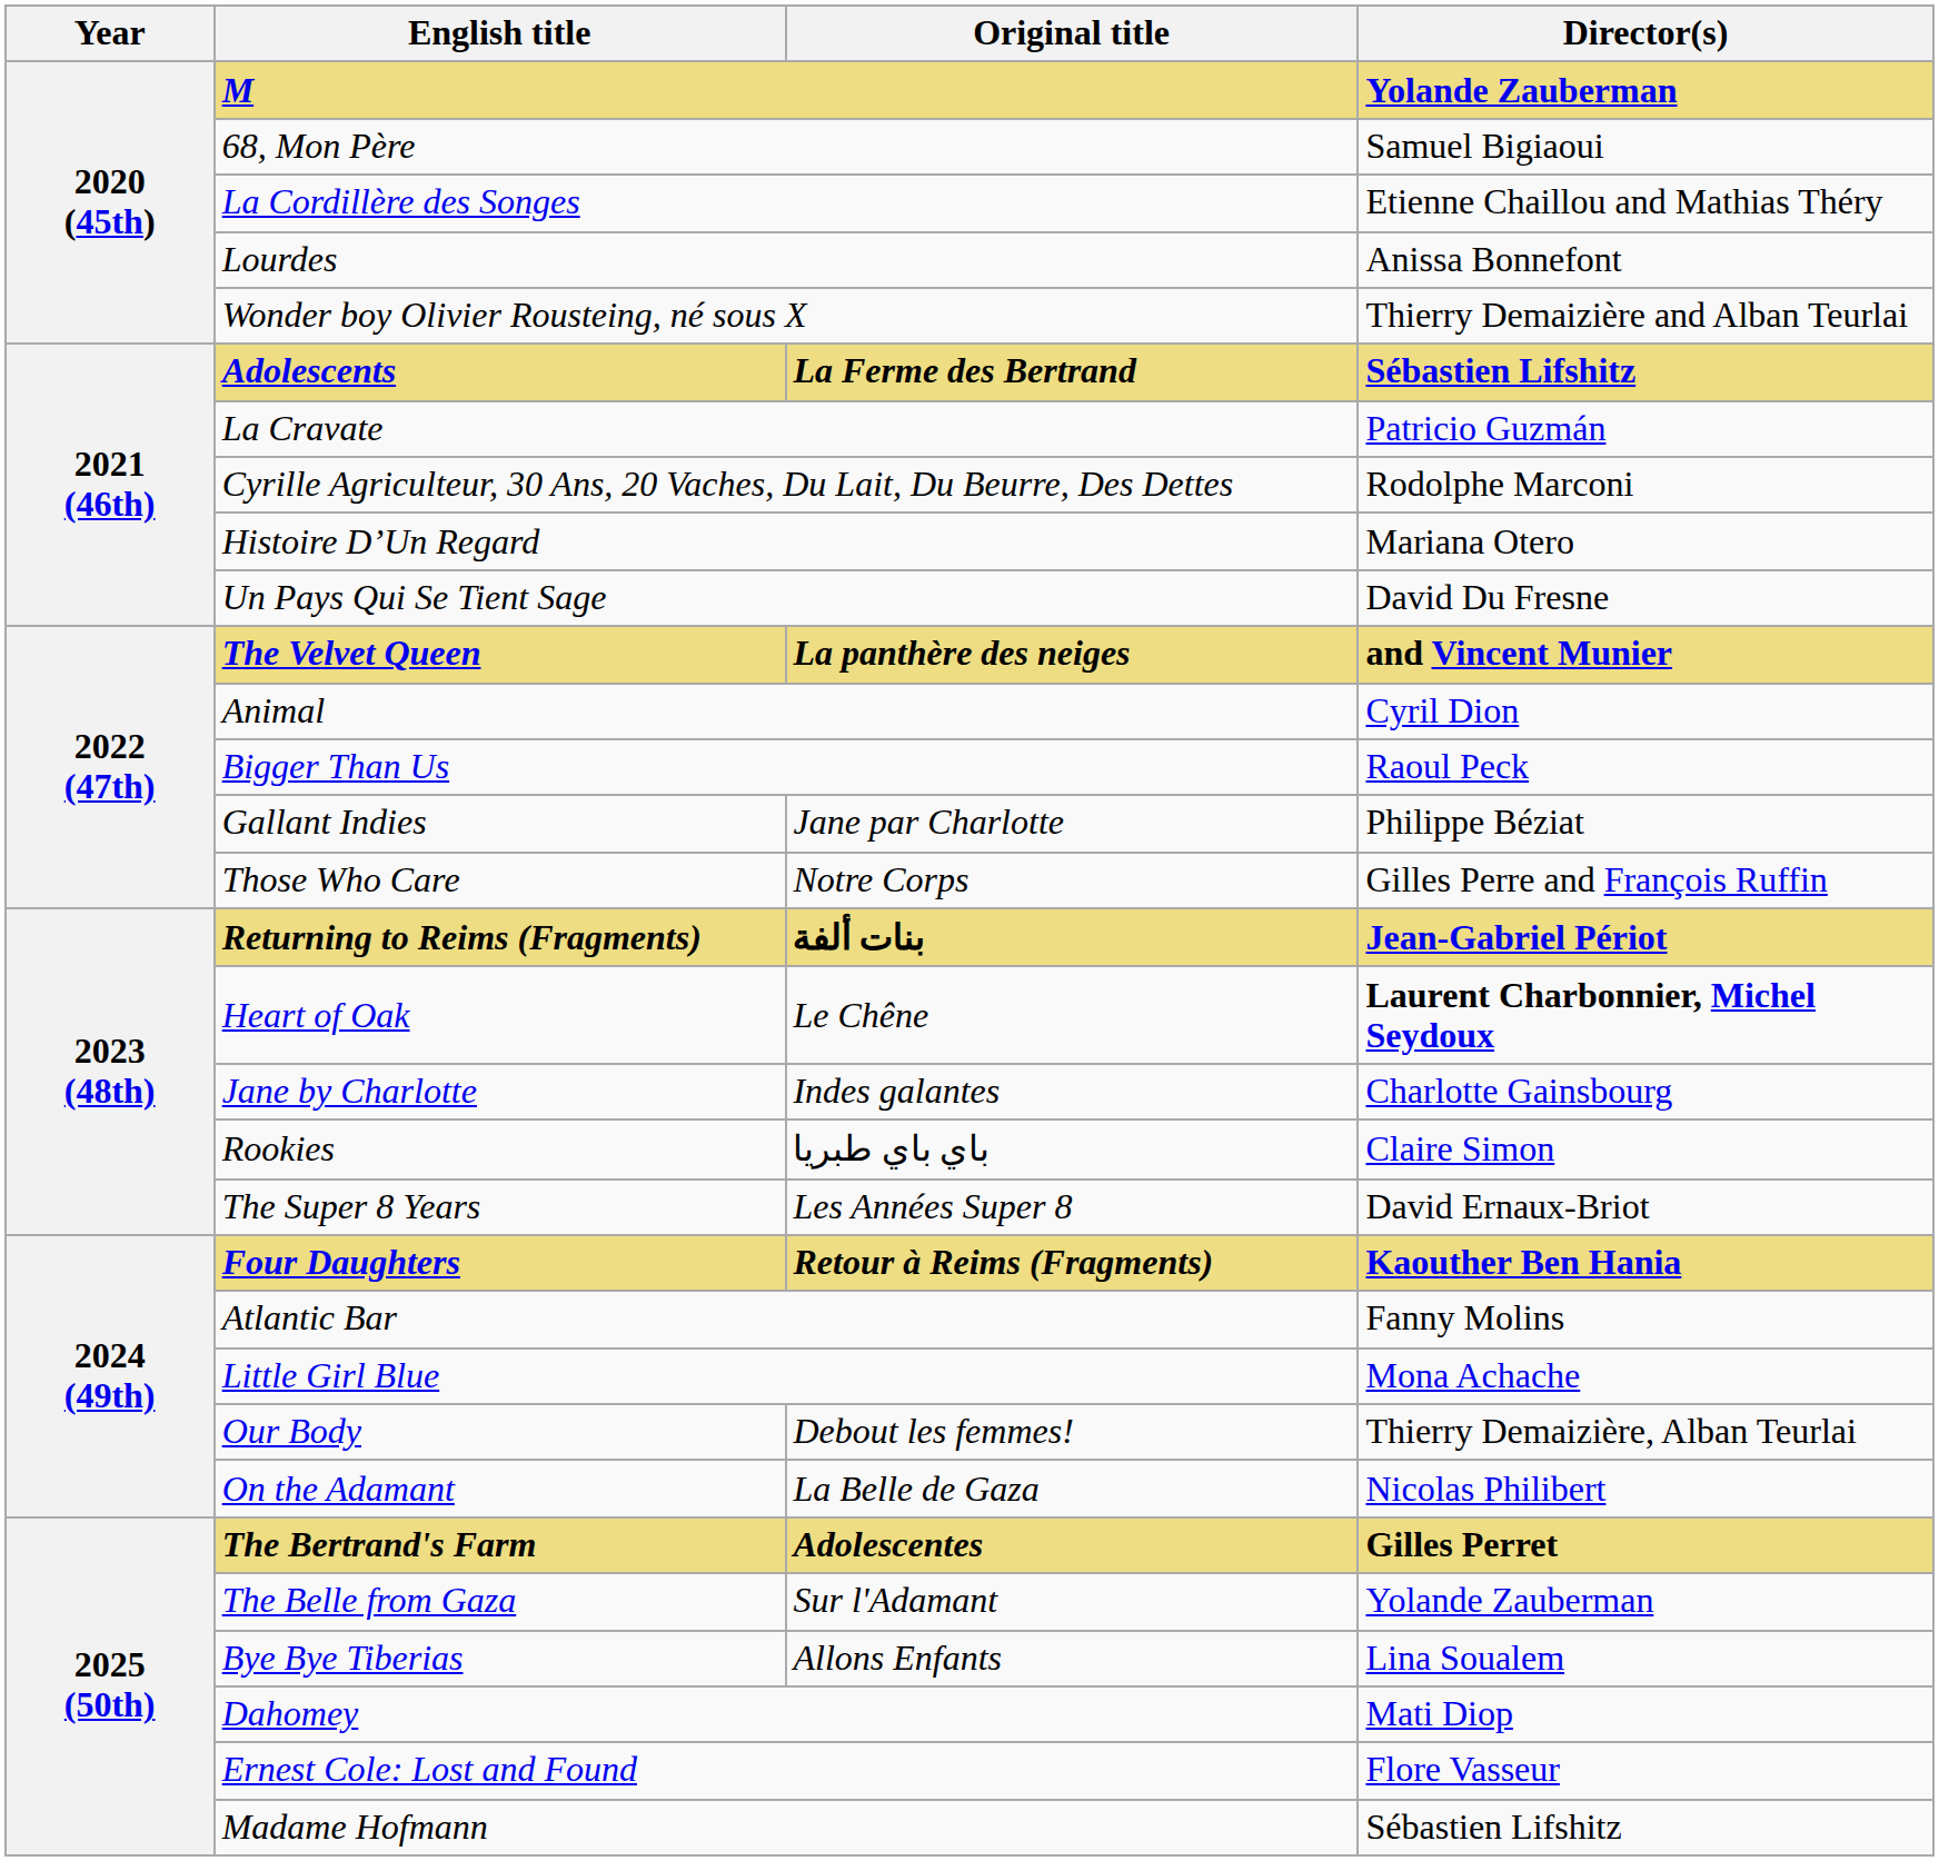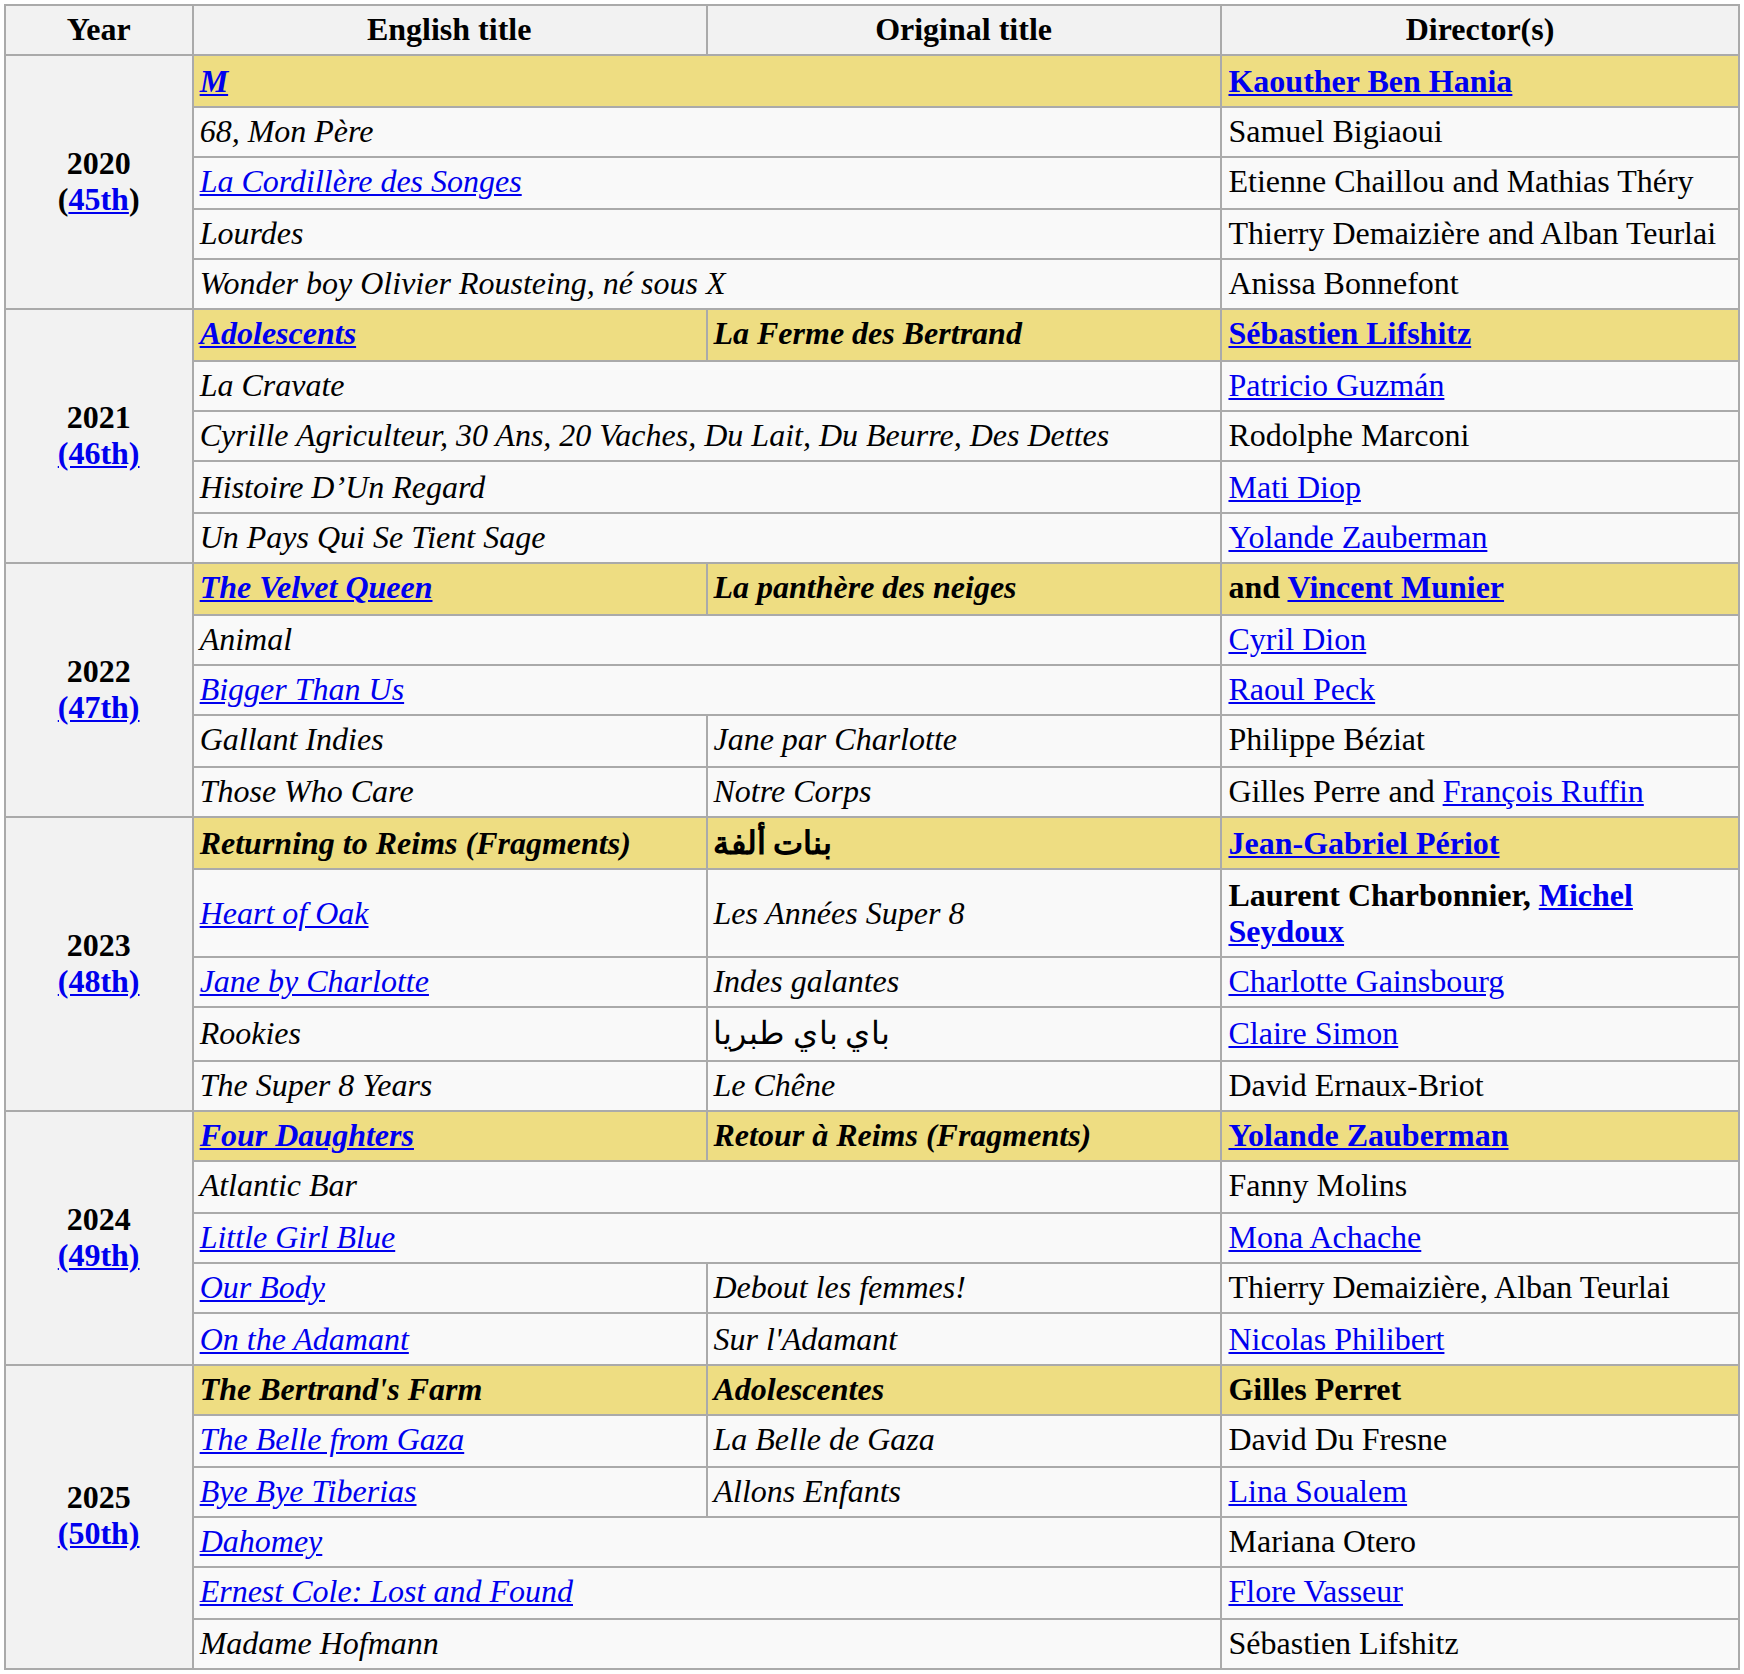 <table class="wikitable">
 <tr>
 <th width="100">Year</th>
 <th width="300">English title</th>
 <th width="300">Original title</th>
 <th width="300">Director(s)</th>
 </tr>
 <tr>
 <th rowspan="5" style="text-align:center;">2020<br>(<a href='#'>45th</a>)</th>
 <td colspan="2" style="background:#eedd82;"><a href='#'><strong><em>M</em></strong></a></td>
-<td style="background:#eedd82;"><a href='#'><strong>Yolande Zauberman</strong></a></td>
+<td style="background:#eedd82;"><strong><a href='#'>Kaouther Ben Hania</a></strong></td>
 </tr>
 <tr>
 <td colspan="2"><em>68, Mon Père</em></td>
 <td>Samuel Bigiaoui</td>
 </tr>
 <tr>
 <td colspan="2"><em><a href='#'>La Cordillère des Songes</a></em></td>
 <td>Etienne Chaillou and Mathias Théry</td>
 </tr>
 <tr>
 <td colspan="2"><em>Lourdes</em></td>
-<td>Anissa Bonnefont</td>
+<td>Thierry Demaizière and Alban Teurlai</td>
 </tr>
 <tr>
 <td colspan="2"><em>Wonder boy Olivier Rousteing, né sous X</em></td>
-<td>Thierry Demaizière and Alban Teurlai</td>
+<td>Anissa Bonnefont</td>
 </tr>
 <tr>
 <th rowspan="5" style="text-align:center;">2021<br><a href='#'>(46th)</a><br></th>
 <td style="background:#eedd82;"><em><a href='#'><strong>Adolescents</strong></a></em></td>
 <td style="background:#eedd82;"><strong><em>La Ferme des Bertrand</em></strong></td>
 <td style="background:#eedd82;"><a href='#'><strong>Sébastien Lifshitz</strong></a></td>
 </tr>
 <tr>
 <td colspan="2"><em>La Cravate</em></td>
 <td><a href='#'>Patricio Guzmán</a></td>
 </tr>
 <tr>
 <td colspan="2"><em>Cyrille Agriculteur, 30 Ans, 20 Vaches, Du Lait, Du Beurre, Des Dettes</em></td>
 <td>Rodolphe Marconi</td>
 </tr>
 <tr>
 <td colspan="2"><em>Histoire D’Un Regard</em></td>
-<td>Mariana Otero</td>
+<td><a href='#'>Mati Diop</a></td>
 </tr>
 <tr>
 <td colspan="2"><em>Un Pays Qui Se Tient Sage</em></td>
-<td>David Du Fresne</td>
+<td><a href='#'>Yolande Zauberman</a></td>
 </tr>
 <tr style="background:#eedd82;">
 <th rowspan="5">2022<br><a href='#'>(47th)</a></th>
 <td><em><a href='#'><strong>The Velvet Queen</strong></a></em></td>
 <td><strong><em>La panthère des neiges</em></strong></td>
 <td><strong> and <a href='#'>Vincent Munier</a></strong></td>
 </tr>
 <tr>
 <td colspan="2"><em>Animal</em></td>
 <td><a href='#'>Cyril Dion</a></td>
 </tr>
 <tr>
 <td colspan="2"><em><a href='#'>Bigger Than Us</a></em></td>
 <td><a href='#'>Raoul Peck</a></td>
 </tr>
 <tr>
 <td><em>Gallant Indies</em></td>
 <td><em>Jane par Charlotte</em></td>
 <td>Philippe Béziat</td>
 </tr>
 <tr>
 <td><em>Those Who Care</em></td>
 <td><em>Notre Corps</em></td>
 <td>Gilles Perre and <a href='#'>François Ruffin</a></td>
 </tr>
 <tr>
 <th rowspan="5">2023<br><a href='#'>(48th)</a></th>
 <td style="background:#eedd82;"><strong><em>Returning to Reims (Fragments)</em></strong></td>
 <td style="background:#eedd82;"><strong>بنات ألفة</strong></td>
 <td style="background:#eedd82;"><strong><a href='#'>Jean-Gabriel Périot</a></strong></td>
 </tr>
 <tr>
 <td><em><a href='#'>Heart of Oak</a></em></td>
-<td><em>Le Chêne</em></td>
+<td><em>Les Années Super 8</em></td>
 <td><strong>Laurent Charbonnier, <a href='#'>Michel Seydoux</a></strong></td>
 </tr>
 <tr>
 <td><em><a href='#'>Jane by Charlotte</a></em></td>
 <td><em>Indes galantes</em></td>
 <td><a href='#'>Charlotte Gainsbourg</a></td>
 </tr>
 <tr>
 <td><em>Rookies</em></td>
 <td>باي باي طبريا</td>
 <td><a href='#'>Claire Simon</a></td>
 </tr>
 <tr>
 <td><em>The Super 8 Years</em></td>
-<td><em>Les Années Super 8</em></td>
+<td><em>Le Chêne</em></td>
 <td>David Ernaux-Briot</td>
 </tr>
 <tr>
 <th rowspan="5">2024<br><a href='#'>(49th)</a></th>
 <td style="background:#eedd82;"><strong><em><a href='#'>Four Daughters</a></em></strong></td>
 <td style="background:#eedd82;"><strong><em>Retour à Reims (Fragments)</em></strong></td>
-<td style="background:#eedd82;"><strong><a href='#'>Kaouther Ben Hania</a></strong></td>
+<td style="background:#eedd82;"><a href='#'><strong>Yolande Zauberman</strong></a></td>
 </tr>
 <tr>
 <td colspan="2"><em>Atlantic Bar</em></td>
 <td>Fanny Molins</td>
 </tr>
 <tr>
 <td colspan="2"><em><a href='#'>Little Girl Blue</a></em></td>
 <td><a href='#'>Mona Achache</a></td>
 </tr>
 <tr>
 <td><em><a href='#'>Our Body</a></em></td>
 <td><em>Debout les femmes!</em></td>
 <td>Thierry Demaizière, Alban Teurlai</td>
 </tr>
 <tr>
 <td><em><a href='#'>On the Adamant</a></em></td>
-<td><em>La Belle de Gaza</em></td>
+<td><em>Sur l'Adamant</em></td>
 <td><a href='#'>Nicolas Philibert</a></td>
 </tr>
 <tr>
 <th rowspan="6">2025<br><a href='#'>(50th)</a></th>
 <td style="background:#eedd82;"><strong><em>The Bertrand's Farm</em></strong></td>
 <td style="background:#eedd82;"><strong><em>Adolescentes</em></strong></td>
 <td style="background:#eedd82;"><strong>Gilles Perret</strong></td>
 </tr>
 <tr>
 <td><em><a href='#'>The Belle from Gaza</a></em></td>
-<td><em>Sur l'Adamant</em></td>
-<td><a href='#'>Yolande Zauberman</a></td>
+<td><em>La Belle de Gaza</em></td>
+<td>David Du Fresne</td>
 </tr>
 <tr>
 <td><em><a href='#'>Bye Bye Tiberias</a></em></td>
 <td><em>Allons Enfants</em></td>
 <td><a href='#'>Lina Soualem</a></td>
 </tr>
 <tr>
 <td colspan="2"><em><a href='#'>Dahomey</a></em></td>
-<td><a href='#'>Mati Diop</a></td>
+<td>Mariana Otero</td>
 </tr>
 <tr>
 <td colspan="2"><em><a href='#'>Ernest Cole: Lost and Found</a></em></td>
 <td><a href='#'>Flore Vasseur</a></td>
 </tr>
 <tr>
 <td colspan="2"><em>Madame Hofmann</em></td>
 <td>Sébastien Lifshitz</td>
 </tr>
 </table>
